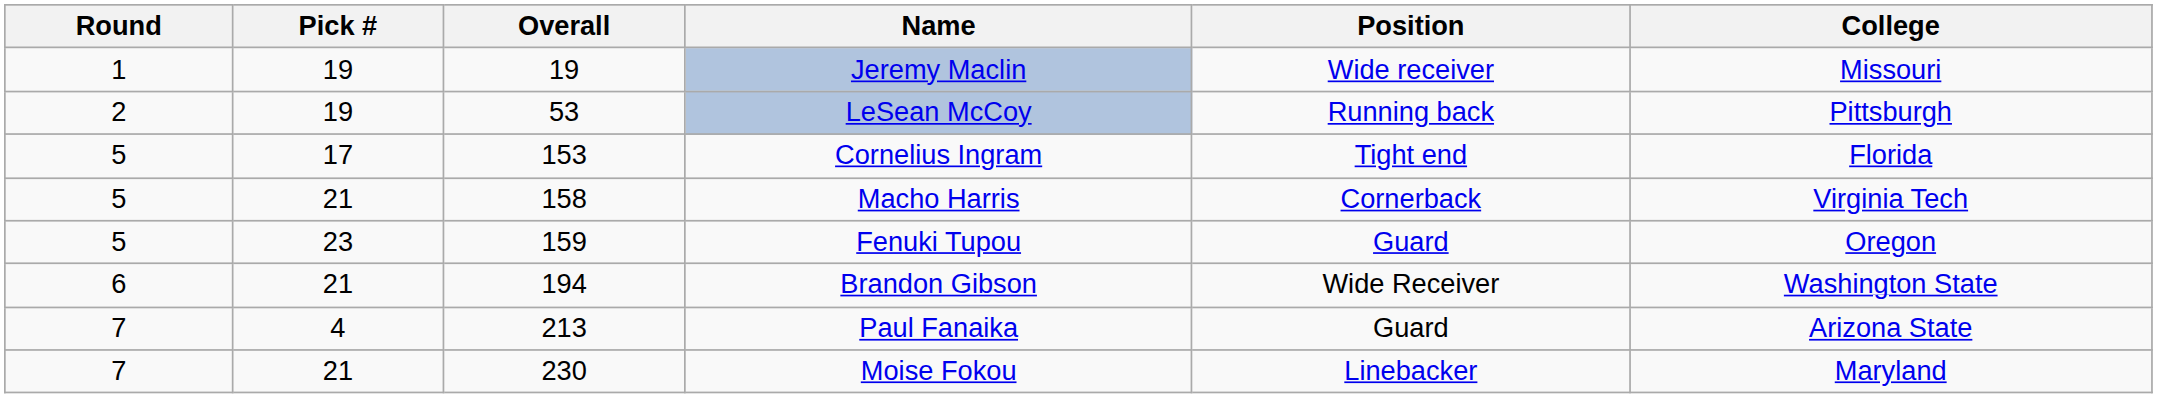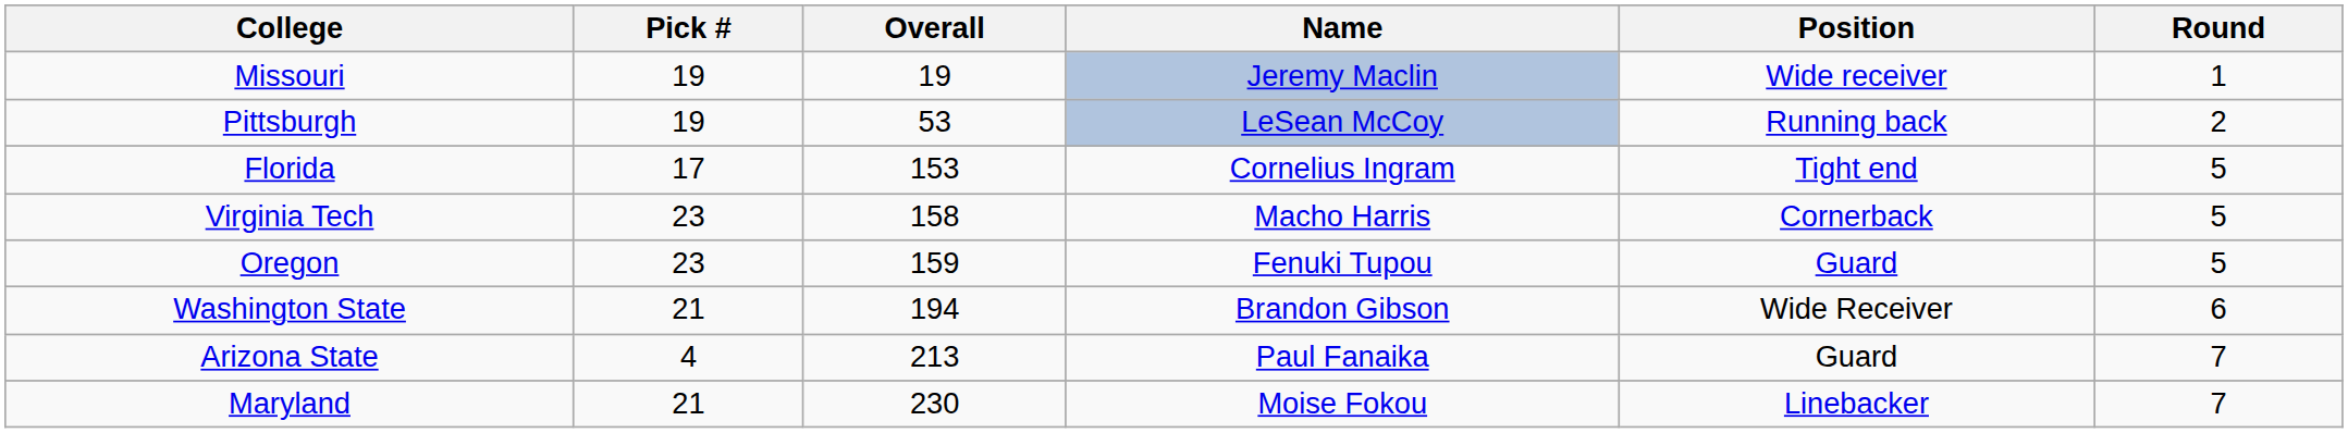 <table class="wikitable sortable sortable" style="width: 100%; text-align:center">
 <tr>
-<th>Round</th>
+<th>College</th>
 <th>Pick #</th>
 <th>Overall</th>
 <th>Name</th>
 <th>Position</th>
-<th>College</th>
+<th>Round</th>
 </tr>
 <tr>
-<td>1</td>
+<td><a href='#'>Missouri</a></td>
 <td>19</td>
 <td>19</td>
 <td bgcolor=lightsteelblue><a href='#'>Jeremy Maclin</a></td>
 <td><a href='#'>Wide receiver</a></td>
-<td><a href='#'>Missouri</a></td>
+<td>1</td>
 </tr>
 <tr>
-<td>2</td>
+<td><a href='#'>Pittsburgh</a></td>
 <td>19</td>
 <td>53</td>
 <td bgcolor=lightsteelblue><a href='#'>LeSean McCoy</a></td>
 <td><a href='#'>Running back</a></td>
-<td><a href='#'>Pittsburgh</a></td>
+<td>2</td>
 </tr>
 <tr>
-<td>5</td>
+<td><a href='#'>Florida</a></td>
 <td>17</td>
 <td>153</td>
 <td><a href='#'>Cornelius Ingram</a></td>
 <td><a href='#'>Tight end</a></td>
-<td><a href='#'>Florida</a></td>
+<td>5</td>
 </tr>
 <tr>
-<td>5</td>
-<td>21</td>
+<td><a href='#'>Virginia Tech</a></td>
+<td>23</td>
 <td>158</td>
 <td><a href='#'>Macho Harris</a></td>
 <td><a href='#'>Cornerback</a></td>
-<td><a href='#'>Virginia Tech</a></td>
+<td>5</td>
 </tr>
 <tr>
-<td>5</td>
+<td><a href='#'>Oregon</a></td>
 <td>23</td>
 <td>159</td>
 <td><a href='#'>Fenuki Tupou</a></td>
 <td><a href='#'>Guard</a></td>
-<td><a href='#'>Oregon</a></td>
+<td>5</td>
 </tr>
 <tr>
-<td>6</td>
+<td><a href='#'>Washington State</a></td>
 <td>21</td>
 <td>194</td>
 <td><a href='#'>Brandon Gibson</a></td>
 <td>Wide Receiver</td>
-<td><a href='#'>Washington State</a></td>
+<td>6</td>
 </tr>
 <tr>
-<td>7</td>
+<td><a href='#'>Arizona State</a></td>
 <td>4</td>
 <td>213</td>
 <td><a href='#'>Paul Fanaika</a></td>
 <td>Guard</td>
-<td><a href='#'>Arizona State</a></td>
+<td>7</td>
 </tr>
 <tr>
-<td>7</td>
+<td><a href='#'>Maryland</a></td>
 <td>21</td>
 <td>230</td>
 <td><a href='#'>Moise Fokou</a></td>
 <td><a href='#'>Linebacker</a></td>
-<td><a href='#'>Maryland</a></td>
+<td>7</td>
 </tr>
 </table>
